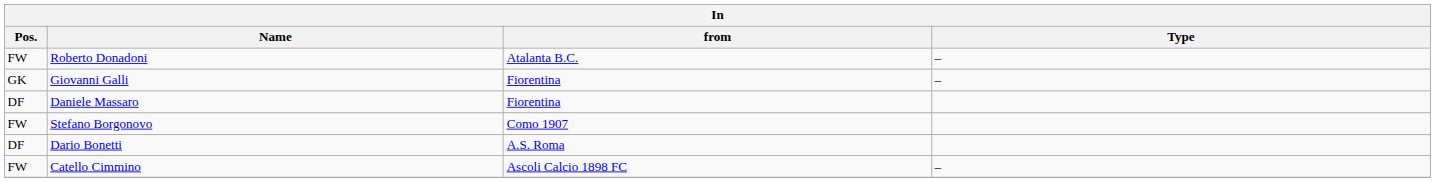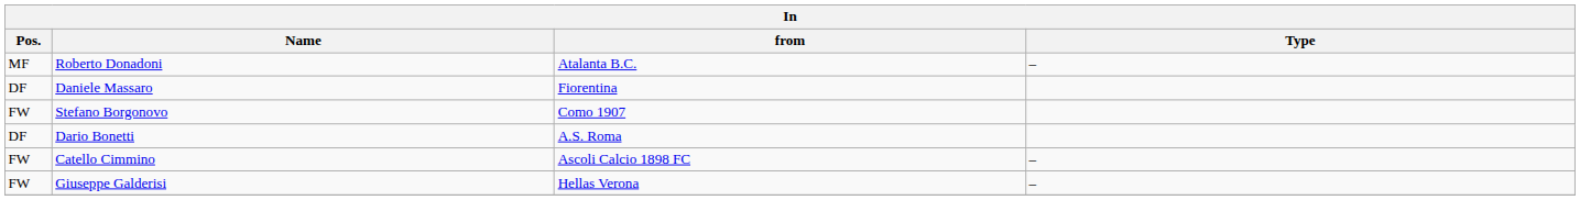 <table class="wikitable" style="font-size:90%;width:99%;">
 <tr>
 <th colspan="4">In</th>
 </tr>
 <tr>
 <th width=3%>Pos.</th>
 <th width=32%>Name</th>
 <th width=30%>from</th>
 <th width=35%>Type</th>
 </tr>
 <tr>
-<td>FW</td>
+<td>MF</td>
 <td><a href='#'>Roberto Donadoni</a></td>
 <td><a href='#'>Atalanta B.C.</a></td>
-<td>–</td>
-</tr>
-<tr>
-<td>GK</td>
-<td><a href='#'>Giovanni Galli</a></td>
-<td><a href='#'>Fiorentina</a></td>
 <td>–</td>
 </tr>
 <tr>
 <td>DF</td>
 <td><a href='#'>Daniele Massaro</a></td>
 <td><a href='#'>Fiorentina</a></td>
 <td></td>
 </tr>
 <tr>
 <td>FW</td>
 <td><a href='#'>Stefano Borgonovo</a></td>
 <td><a href='#'>Como 1907</a></td>
 <td></td>
 </tr>
 <tr>
 <td>DF</td>
 <td><a href='#'>Dario Bonetti</a></td>
 <td><a href='#'>A.S. Roma</a></td>
 <td></td>
 </tr>
 <tr>
 <td>FW</td>
 <td><a href='#'>Catello Cimmino</a></td>
 <td><a href='#'>Ascoli Calcio 1898 FC</a></td>
 <td>–</td>
 </tr>
 <tr>
+<td>FW</td>
+<td><a href='#'>Giuseppe Galderisi</a></td>
+<td><a href='#'>Hellas Verona</a></td>
+<td>–</td>
+</tr>
+<tr>
 </tr>
 </table>
